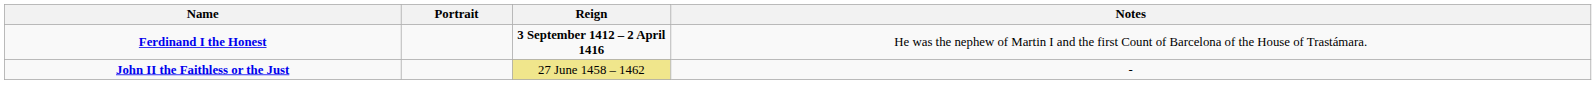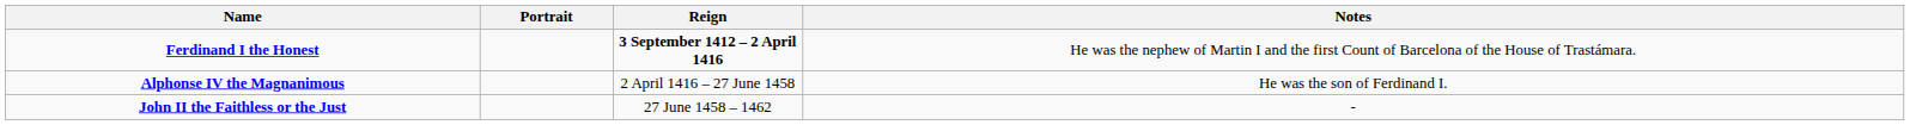 <table style="text-align:center; width:100%" class="wikitable">
 <tr>
 <th width=25%>Name</th>
 <th width=105px>Portrait</th>
 <th width=10%>Reign</th>
 <th width=58%>Notes</th>
 </tr>
 <tr>
 <td><strong><a href='#'>Ferdinand I the Honest</a></strong></td>
 <td></td>
 <td><strong>3 September 1412 – 2 April 1416</strong></td>
 <td>He was the nephew of Martin I and the first Count of Barcelona of the House of Trastámara.</td>
 </tr>
 <tr>
+<td><strong><a href='#'>Alphonse IV the Magnanimous</a></strong></td>
+<td></td>
+<td>2 April 1416 – 27 June 1458</td>
+<td>He was the son of Ferdinand I.</td>
+</tr>
+<tr>
 <td><strong><a href='#'>John II the Faithless or the Just</a></strong></td>
 <td></td>
-<td style="background: khaki;">27 June 1458 – 1462</td>
+<td>27 June 1458 – 1462</td>
 <td He was the brother of Alphonse IV. The Catalans confronted him during the >-</td>
 </tr>
 </table>
